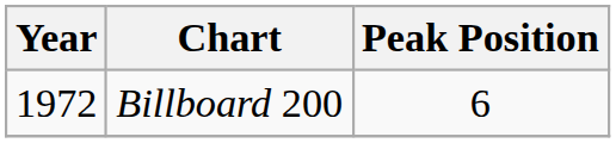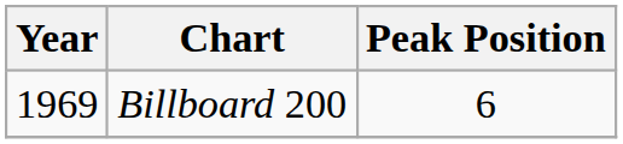 <table class="wikitable">
 <tr>
 <th align="left">Year</th>
 <th align="left">Chart</th>
 <th align="left">Peak Position</th>
 </tr>
 <tr>
-<td rowspan="1">1972</td>
+<td rowspan="1">1969</td>
 <td rowspan="1"><em>Billboard</em> 200</td>
 <td align="center">6</td>
 </tr>
 <tr>
 </tr>
 </table>
